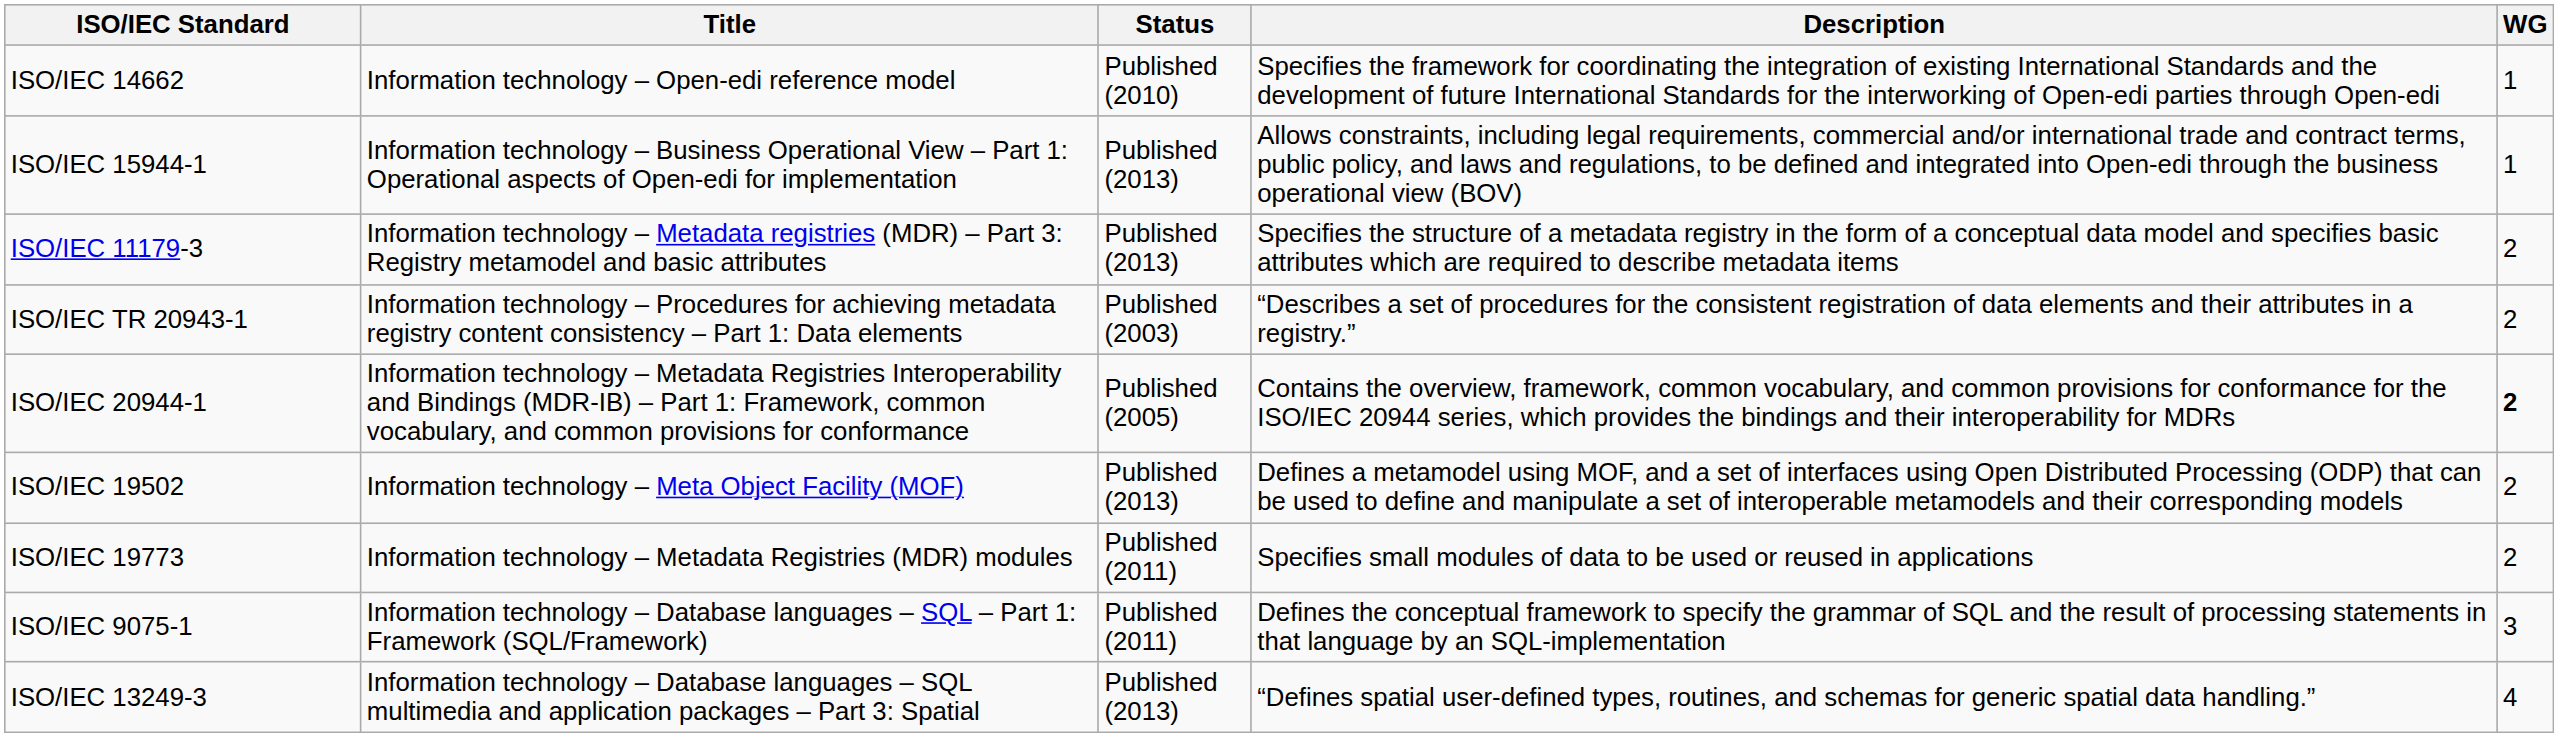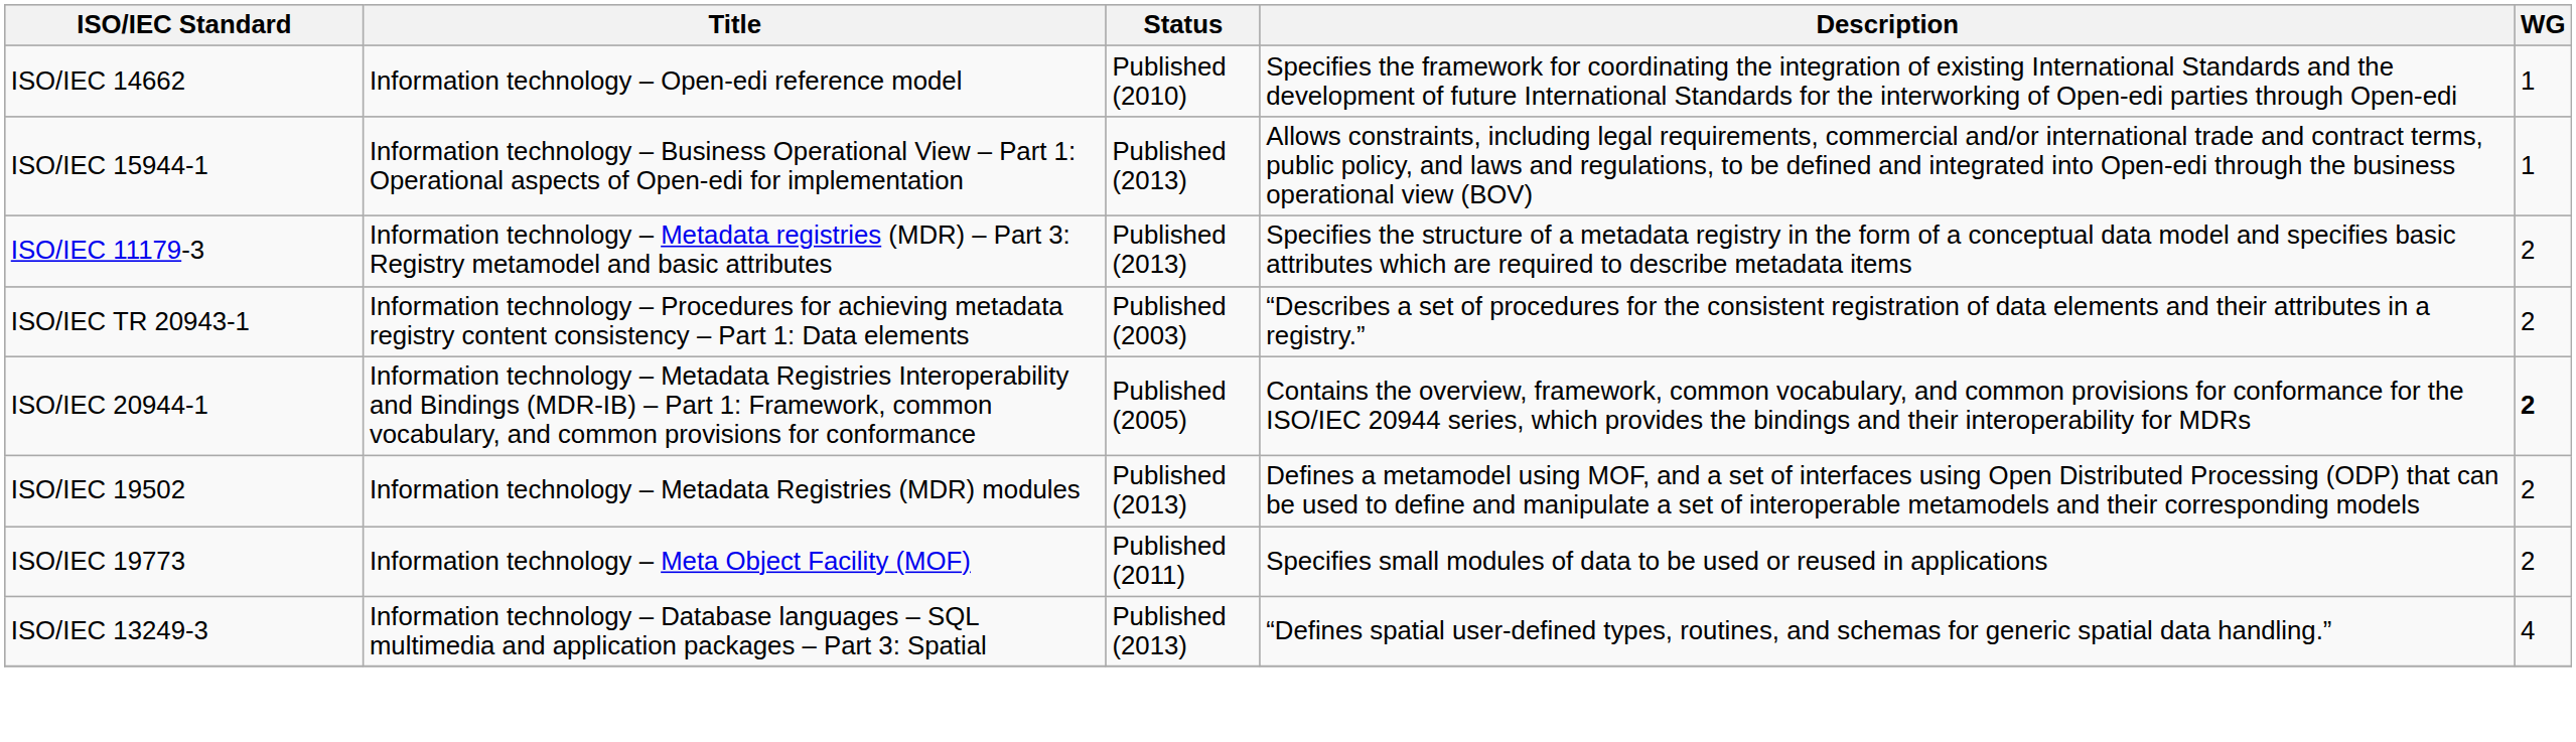 <table class="wikitable sortable" width="100%">
 <tr>
 <th data-sort-type="number" width="14%">ISO/IEC Standard</th>
 <th width="29%">Title</th>
 <th width="6%">Status</th>
 <th width="49%">Description</th>
 <th width= "2%">WG</th>
 </tr>
 <tr>
 <td data-sort-value="14662">ISO/IEC 14662 </td>
 <td>Information technology – Open-edi reference model</td>
 <td>Published (2010)</td>
 <td>Specifies the framework for coordinating the integration of existing International Standards and the development of future International Standards for the interworking of Open-edi parties through Open-edi</td>
 <td>1</td>
 </tr>
 <tr>
 <td data-sort-value="15944">ISO/IEC 15944-1 </td>
 <td>Information technology – Business Operational View – Part 1: Operational aspects of Open-edi for implementation</td>
 <td>Published (2013)</td>
 <td>Allows constraints, including legal requirements, commercial and/or international trade and contract terms, public policy, and laws and regulations, to be defined and integrated into Open-edi through the business operational view (BOV)</td>
 <td>1</td>
 </tr>
 <tr>
 <td data-sort-value="11179"><a href='#'>ISO/IEC 11179</a>-3 </td>
 <td>Information technology – <a href='#'>Metadata registries</a> (MDR) – Part 3: Registry metamodel and basic attributes</td>
 <td>Published (2013)</td>
 <td>Specifies the structure of a metadata registry in the form of a conceptual data model and specifies basic attributes which are required to describe metadata items</td>
 <td>2</td>
 </tr>
 <tr>
 <td data-sort-value="20943">ISO/IEC TR 20943-1 </td>
 <td>Information technology – Procedures for achieving metadata registry content consistency – Part 1: Data elements</td>
 <td>Published (2003)</td>
 <td>“Describes a set of procedures for the consistent registration of data elements and their attributes in a registry.”</td>
 <td>2</td>
 </tr>
 <tr>
 <td data-sort-value="20944">ISO/IEC 20944-1</td>
 <td>Information technology – Metadata Registries Interoperability and Bindings (MDR-IB) – Part 1: Framework, common vocabulary, and common provisions for conformance</td>
 <td>Published (2005)</td>
 <td>Contains the overview, framework, common vocabulary, and common provisions for conformance for the ISO/IEC 20944 series, which provides the bindings and their interoperability for MDRs</td>
 <td><strong>2</strong></td>
 </tr>
 <tr>
 <td data-sort-value="19502">ISO/IEC 19502</td>
-<td>Information technology – <a href='#'>Meta Object Facility (MOF)</a></td>
+<td>Information technology – Metadata Registries (MDR) modules</td>
 <td>Published (2013)</td>
 <td>Defines a metamodel using MOF, and a set of interfaces using Open Distributed Processing (ODP) that can be used to define and manipulate a set of interoperable metamodels and their corresponding models</td>
 <td>2</td>
 </tr>
 <tr>
 <td data-sort-value="19773">ISO/IEC 19773</td>
-<td>Information technology – Metadata Registries (MDR) modules</td>
+<td>Information technology – <a href='#'>Meta Object Facility (MOF)</a></td>
 <td>Published (2011)</td>
 <td>Specifies small modules of data to be used or reused in applications</td>
 <td>2</td>
-</tr>
-<tr>
-<td data-sort-value="09075">ISO/IEC 9075-1 </td>
-<td>Information technology – Database languages – <a href='#'>SQL</a> – Part 1: Framework (SQL/Framework)</td>
-<td>Published (2011)</td>
-<td>Defines the conceptual framework to specify the grammar of SQL and the result of processing statements in that language by an SQL-implementation</td>
-<td>3</td>
 </tr>
 <tr>
 <td data-sort-value="13249">ISO/IEC 13249-3</td>
 <td>Information technology – Database languages – SQL multimedia and application packages – Part 3: Spatial</td>
 <td>Published (2013)</td>
 <td>“Defines spatial user-defined types, routines, and schemas for generic spatial data handling.”</td>
 <td>4</td>
 </tr>
 <tr>
 </tr>
 </table>
